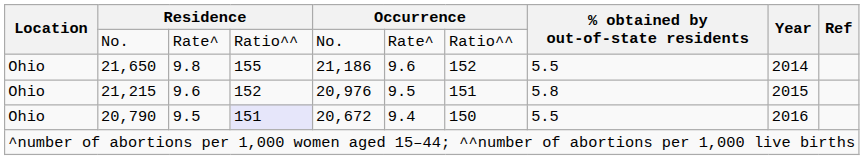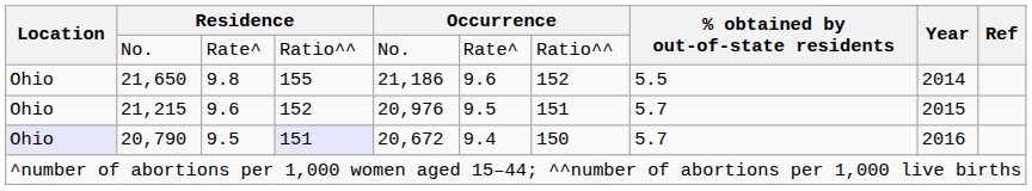 <table class="wikitable">
 <tr>
 <th rowspan="2">Location</th>
 <th colspan="3">Residence</th>
 <th colspan="3">Occurrence</th>
 <th rowspan="2">% obtained by<br>out-of-state residents</th>
 <th rowspan="2">Year</th>
 <th rowspan="2">Ref</th>
 </tr>
 <tr>
 <td>No.</td>
 <td>Rate^</td>
 <td>Ratio^^</td>
 <td>No.</td>
 <td>Rate^</td>
 <td>Ratio^^</td>
 </tr>
 <tr>
 <td>Ohio</td>
 <td>21,650</td>
 <td>9.8</td>
 <td>155</td>
 <td>21,186</td>
 <td>9.6</td>
 <td>152</td>
 <td>5.5</td>
 <td>2014</td>
 <td></td>
 </tr>
 <tr>
 <td>Ohio</td>
 <td>21,215</td>
 <td>9.6</td>
 <td>152</td>
 <td>20,976</td>
 <td>9.5</td>
 <td>151</td>
-<td>5.8</td>
+<td>5.7</td>
 <td>2015</td>
 <td></td>
 </tr>
 <tr>
-<td>Ohio</td>
+<td style="background: lavender;">Ohio</td>
 <td>20,790</td>
 <td>9.5</td>
 <td style="background: lavender;">151</td>
 <td>20,672</td>
 <td>9.4</td>
 <td>150</td>
-<td>5.5</td>
+<td>5.7</td>
 <td>2016</td>
 <td></td>
 </tr>
 <tr>
 <td colspan="10">^number of abortions per 1,000 women aged 15–44; ^^number of abortions per 1,000 live births</td>
 </tr>
 </table>
